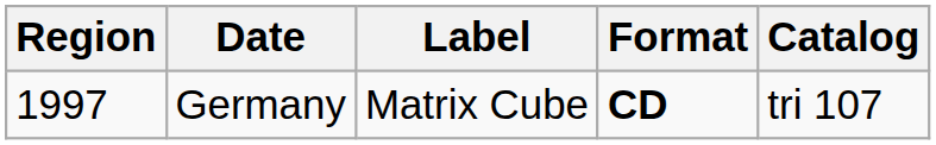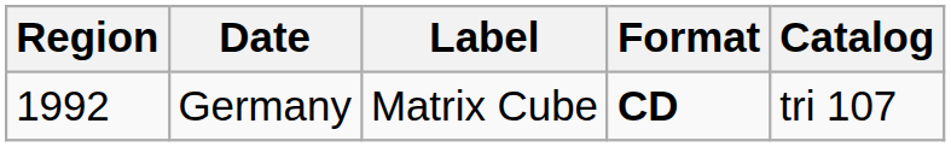 <table class="wikitable">
 <tr>
 <th>Region</th>
 <th>Date</th>
 <th>Label</th>
 <th>Format</th>
 <th>Catalog</th>
 </tr>
 <tr>
-<td>1997</td>
+<td>1992</td>
 <td>Germany</td>
 <td>Matrix Cube</td>
 <td><strong>CD</strong></td>
 <td>tri 107</td>
 </tr>
 </table>
